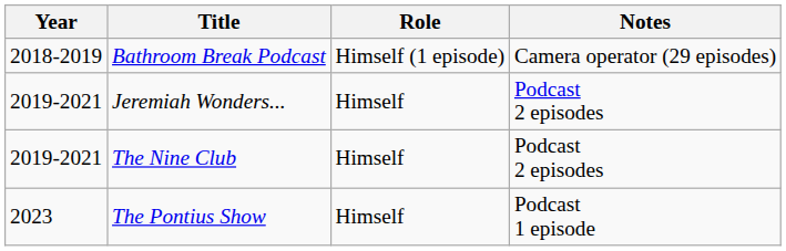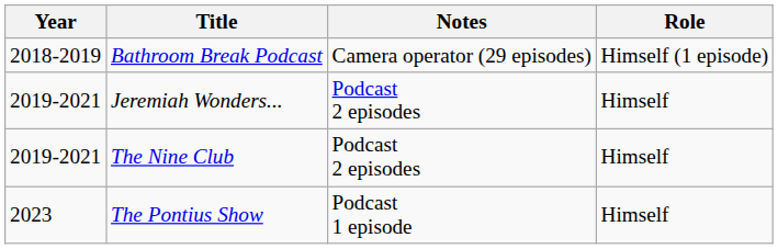 <table class="wikitable sortable">
 <tr>
 <th>Year</th>
 <th>Title</th>
+<th class="unsortable">Notes</th>
 <th>Role</th>
-<th class="unsortable">Notes</th>
 </tr>
 <tr>
 <td>2018-2019</td>
 <td><em><a href='#'>Bathroom Break Podcast</a></em></td>
+<td>Camera operator (29 episodes)</td>
 <td>Himself (1 episode)</td>
-<td>Camera operator (29 episodes)</td>
 </tr>
 <tr>
 <td>2019-2021</td>
 <td><em>Jeremiah Wonders...</em></td>
+<td><a href='#'>Podcast</a><br>2 episodes</td>
 <td>Himself</td>
-<td><a href='#'>Podcast</a><br>2 episodes</td>
 </tr>
 <tr>
 <td>2019-2021</td>
 <td><em><a href='#'>The Nine Club</a></em></td>
+<td>Podcast<br>2 episodes</td>
 <td>Himself</td>
-<td>Podcast<br>2 episodes</td>
 </tr>
 <tr>
 <td>2023</td>
 <td><em><a href='#'>The Pontius Show</a></em></td>
+<td>Podcast<br>1 episode</td>
 <td>Himself</td>
-<td>Podcast<br>1 episode</td>
 </tr>
 </table>
